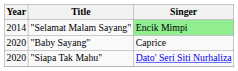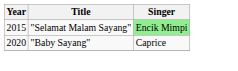 <table class="wikitable">
 <tr>
 <th>Year</th>
 <th>Title</th>
 <th>Singer</th>
 </tr>
 <tr>
-<td>2014</td>
+<td>2015</td>
 <td>"Selamat Malam Sayang"</td>
 <td style="background: lightgreen;">Encik Mimpi</td>
 </tr>
 <tr>
 <td>2020</td>
 <td>"Baby Sayang"</td>
 <td>Caprice</td>
 </tr>
 <tr>
-<td>2020</td>
-<td>"Siapa Tak Mahu"</td>
-<td><a href='#'>Dato' Seri Siti Nurhaliza</a></td>
-</tr>
-<tr>
 </tr>
 </table>
